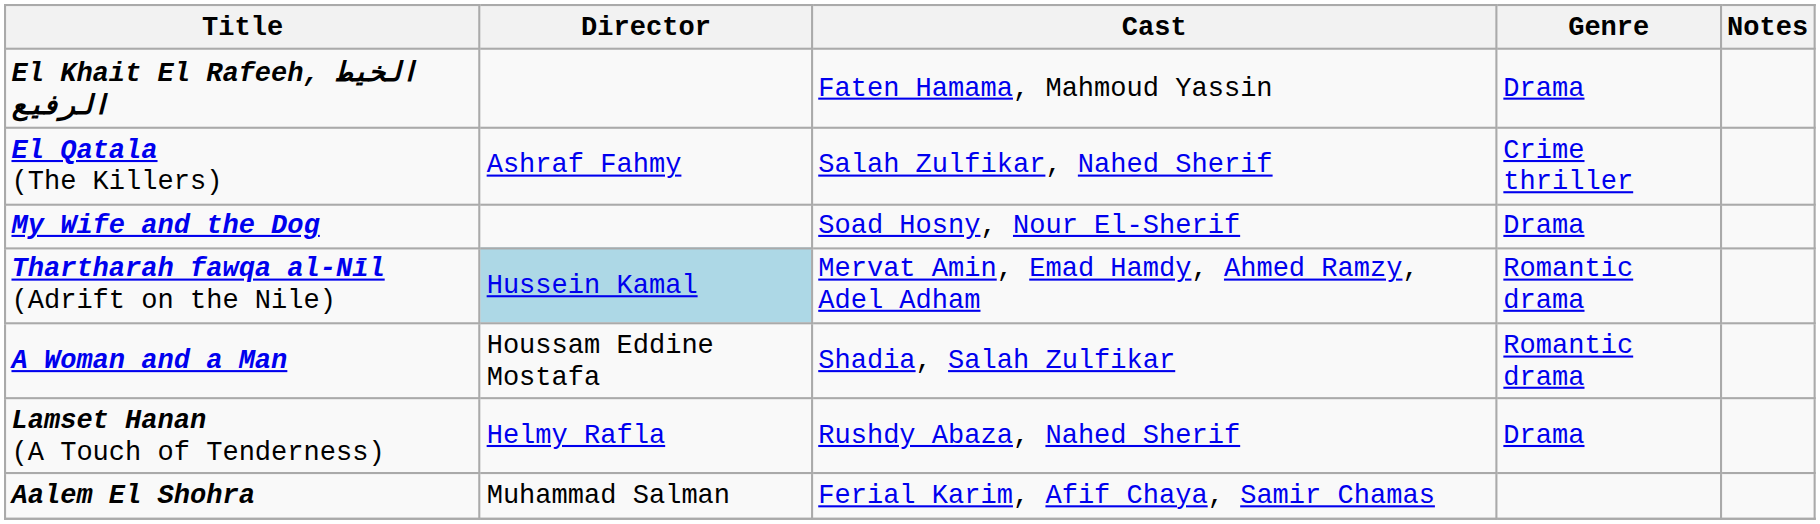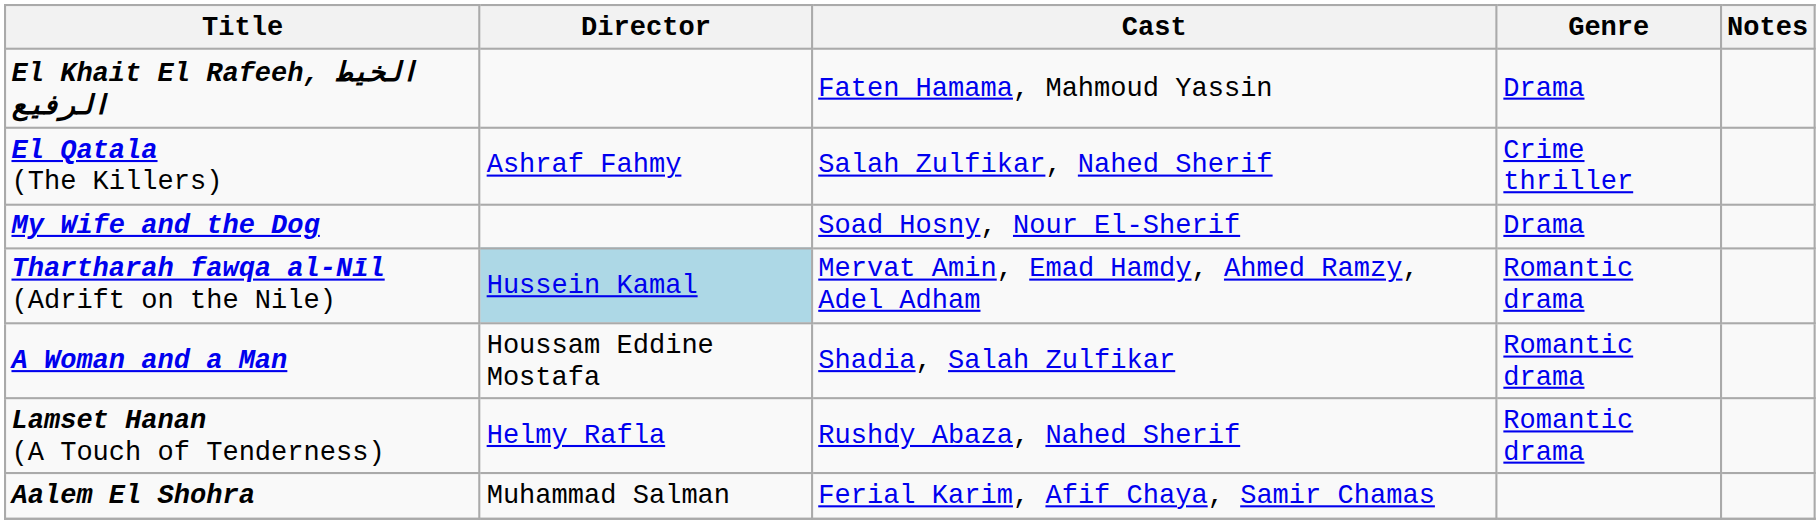 <table class="wikitable">
 <tr>
 <th>Title</th>
 <th>Director</th>
 <th>Cast</th>
 <th>Genre</th>
 <th>Notes</th>
 </tr>
 <tr>
 <td><strong><em>El Khait El Rafeeh, الخيط الرفيع</em></strong></td>
 <td></td>
 <td><a href='#'>Faten Hamama</a>, Mahmoud Yassin</td>
 <td><a href='#'>Drama</a></td>
 <td></td>
 </tr>
 <tr>
 <td><strong><em><a href='#'>El Qatala</a></em></strong><br>(The Killers)</td>
 <td><a href='#'>Ashraf Fahmy</a></td>
 <td><a href='#'>Salah Zulfikar</a>, <a href='#'>Nahed Sherif</a></td>
 <td><a href='#'>Crime thriller</a></td>
 <td></td>
 </tr>
 <tr>
 <td><strong><em><a href='#'>My Wife and the Dog</a></em></strong></td>
 <td></td>
 <td><a href='#'>Soad Hosny</a>, <a href='#'>Nour El-Sherif</a></td>
 <td><a href='#'>Drama</a></td>
 <td></td>
 </tr>
 <tr>
 <td><strong><em><a href='#'>Thartharah fawqa al-Nīl</a></em></strong><br>(Adrift on the Nile)</td>
 <td style="background: lightblue;"><a href='#'>Hussein Kamal</a></td>
 <td><a href='#'>Mervat Amin</a>, <a href='#'>Emad Hamdy</a>, <a href='#'>Ahmed Ramzy</a>, <a href='#'>Adel Adham</a></td>
 <td><a href='#'>Romantic drama</a></td>
 <td></td>
 </tr>
 <tr>
 <td><strong><em><a href='#'>A Woman and a Man</a></em></strong></td>
 <td>Houssam Eddine Mostafa</td>
 <td><a href='#'>Shadia</a>, <a href='#'>Salah Zulfikar</a></td>
 <td><a href='#'>Romantic drama</a></td>
 <td></td>
 </tr>
 <tr>
 <td><strong><em>Lamset Hanan</em></strong><br>(A Touch of Tenderness)</td>
 <td><a href='#'>Helmy Rafla</a></td>
 <td><a href='#'>Rushdy Abaza</a>, <a href='#'>Nahed Sherif</a></td>
-<td><a href='#'>Drama</a></td>
+<td><a href='#'>Romantic drama</a></td>
 <td></td>
 </tr>
 <tr>
 <td><strong><em>Aalem El Shohra</em></strong></td>
 <td>Muhammad Salman</td>
 <td><a href='#'>Ferial Karim</a>, <a href='#'>Afif Chaya</a>, <a href='#'>Samir Chamas</a></td>
 <td></td>
 <td></td>
 </tr>
 <tr>
 </tr>
 </table>
